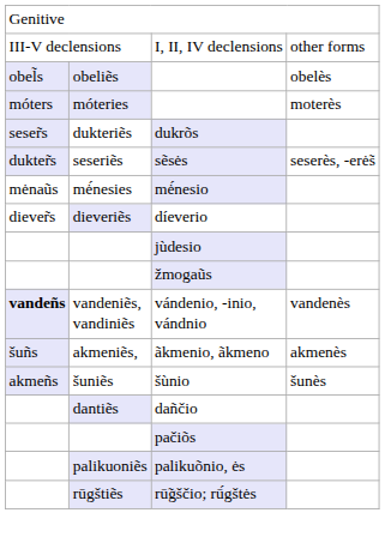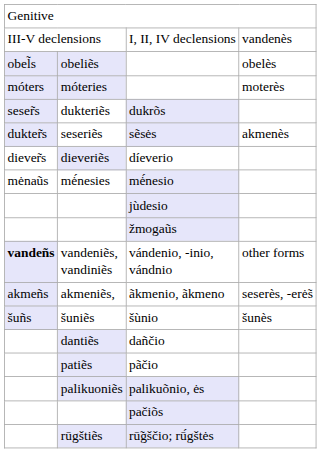 <table class=wikitable style="background: #FFFFFF; line-height: 1.3em;">
 <tr>
 <td colspan=4>Genitive</td>
 </tr>
 <tr>
 <td colspan=2>III-V declensions</td>
 <td>I, II, IV declensions</td>
-<td>other forms</td>
+<td>vandenès</td>
 </tr>
 <tr>
 <td style="background: #E6E6FA">obel̃s</td>
 <td style="background: #E6E6FA">obeliẽs</td>
 <td></td>
 <td>obelès</td>
 </tr>
 <tr>
 <td style="background: #E6E6FA">móters</td>
 <td style="background: #E6E6FA">móteries</td>
 <td></td>
 <td>moterès</td>
 </tr>
 <tr>
 <td style="background: #E6E6FA">seser̃s</td>
 <td>dukteriẽs</td>
 <td style="background: #E6E6FA">dukrõs</td>
 <td></td>
 </tr>
 <tr>
 <td style="background: #E6E6FA">dukter̃s</td>
 <td>seseriẽs</td>
 <td style="background: #E6E6FA">sẽsės</td>
-<td>seserès, -erė̃s</td>
+<td>akmenès</td>
+</tr>
+<tr>
+<td>diever̃s</td>
+<td style="background: #E6E6FA">dieveriẽs</td>
+<td>díeverio</td>
+<td></td>
 </tr>
 <tr>
 <td>mėnaũs</td>
 <td>mė́nesies</td>
 <td style="background: #E6E6FA">mė́nesio</td>
-<td></td>
-</tr>
-<tr>
-<td>diever̃s</td>
-<td style="background: #E6E6FA">dieveriẽs</td>
-<td>díeverio</td>
 <td></td>
 </tr>
 <tr>
 <td></td>
 <td></td>
 <td style="background: #E6E6FA">jùdesio</td>
 <td></td>
 </tr>
 <tr>
 <td></td>
 <td></td>
 <td style="background: #E6E6FA">žmogaũs</td>
 <td></td>
 </tr>
 <tr valign="top">
 <td style="background: #E6E6FA"><strong>vandeñs</strong></td>
 <td>vandeniẽs, <br>vandiniẽs</td>
 <td>vándenio, -inio,<br> vándnio</td>
-<td>vandenès</td>
+<td>other forms</td>
+</tr>
+<tr>
+<td style="background: #E6E6FA">akmeñs</td>
+<td>akmeniẽs,</td>
+<td>ãkmenio, ãkmeno</td>
+<td>seserès, -erė̃s</td>
 </tr>
 <tr>
 <td style="background: #E6E6FA">šuñs</td>
-<td>akmeniẽs,</td>
-<td>ãkmenio, ãkmeno</td>
-<td>akmenès</td>
-</tr>
-<tr>
-<td style="background: #E6E6FA">akmeñs</td>
 <td>šuniẽs</td>
 <td>šùnio</td>
 <td>šunès</td>
 </tr>
 <tr>
 <td></td>
 <td style="background: #E6E6FA">dantiẽs</td>
 <td>dañčio</td>
 <td></td>
 </tr>
 <tr>
 <td></td>
-<td></td>
-<td style="background: #E6E6FA">pačiõs</td>
+<td style="background: #E6E6FA">patiẽs</td>
+<td>pãčio</td>
 <td></td>
 </tr>
 <tr>
 <td></td>
 <td style="background: #E6E6FA">palikuoniẽs</td>
 <td style="background: #E6E6FA">palikuõnio, ės</td>
+<td></td>
+</tr>
+<tr>
+<td></td>
+<td></td>
+<td style="background: #E6E6FA">pačiõs</td>
 <td></td>
 </tr>
 <tr valign=top>
 <td></td>
 <td style="background: #E6E6FA">rūgštiẽs</td>
 <td style="background: #E6E6FA">rū̃gščio; rū́gštės</td>
 <td></td>
 </tr>
 </table>
